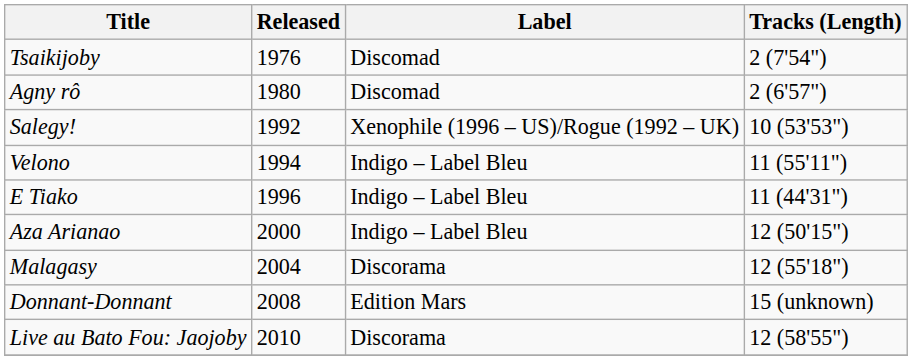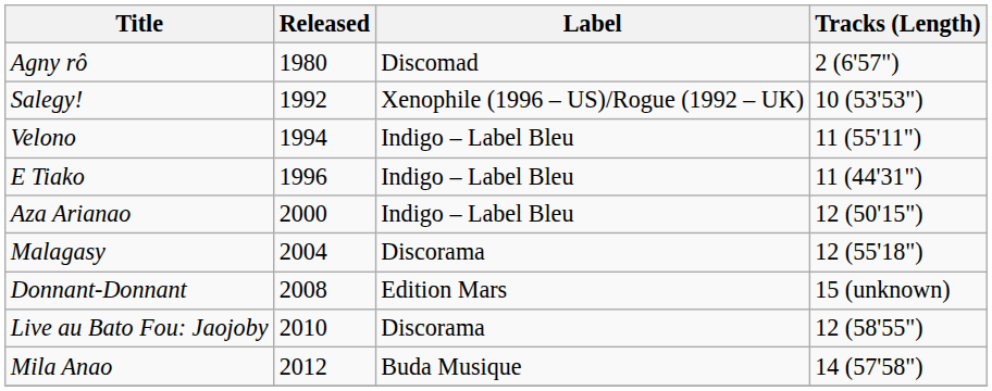 <table class="wikitable">
 <tr>
 <th>Title</th>
 <th>Released</th>
 <th>Label</th>
 <th>Tracks (Length)</th>
-</tr>
-<tr>
-<td><em>Tsaikijoby</em></td>
-<td>1976</td>
-<td>Discomad</td>
-<td>2 (7'54")</td>
 </tr>
 <tr>
 <td><em>Agny rô</em></td>
 <td>1980</td>
 <td>Discomad</td>
 <td>2 (6'57")</td>
 </tr>
 <tr>
 <td><em>Salegy!</em></td>
 <td>1992</td>
 <td>Xenophile (1996 – US)/Rogue (1992 – UK)</td>
 <td>10 (53'53")</td>
 </tr>
 <tr>
 <td><em>Velono</em></td>
 <td>1994</td>
 <td>Indigo – Label Bleu</td>
 <td>11 (55'11")</td>
 </tr>
 <tr>
 <td><em>E Tiako</em></td>
 <td>1996</td>
 <td>Indigo – Label Bleu</td>
 <td>11 (44'31")</td>
 </tr>
 <tr>
 <td><em>Aza Arianao</em></td>
 <td>2000</td>
 <td>Indigo – Label Bleu</td>
 <td>12 (50'15")</td>
 </tr>
 <tr>
 <td><em>Malagasy</em></td>
 <td>2004</td>
 <td>Discorama</td>
 <td>12 (55'18")</td>
 </tr>
 <tr>
 <td><em>Donnant-Donnant</em></td>
 <td>2008</td>
 <td>Edition Mars</td>
 <td>15  (unknown)</td>
 </tr>
 <tr>
 <td><em>Live au Bato Fou: Jaojoby</em></td>
 <td>2010</td>
 <td>Discorama</td>
 <td>12 (58'55")</td>
 </tr>
 <tr>
+<td><em>Mila Anao</em></td>
+<td>2012</td>
+<td>Buda Musique</td>
+<td>14 (57'58")</td>
+</tr>
+<tr>
 </tr>
 </table>
